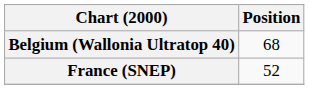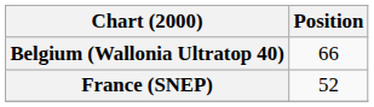 <table class="wikitable sortable plainrowheaders">
 <tr>
 <th>Chart (2000)</th>
 <th>Position</th>
 </tr>
 <tr>
 <th scope="row">Belgium (Wallonia Ultratop 40)</th>
-<td align="center">68</td>
+<td align="center">66</td>
 </tr>
 <tr>
 <th scope="row">France (SNEP)</th>
 <td align="center">52</td>
 </tr>
 <tr>
 </tr>
 </table>
